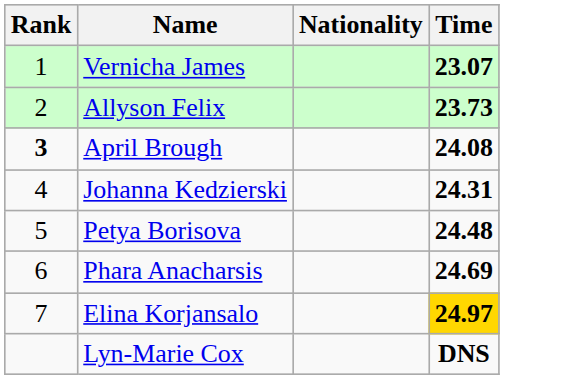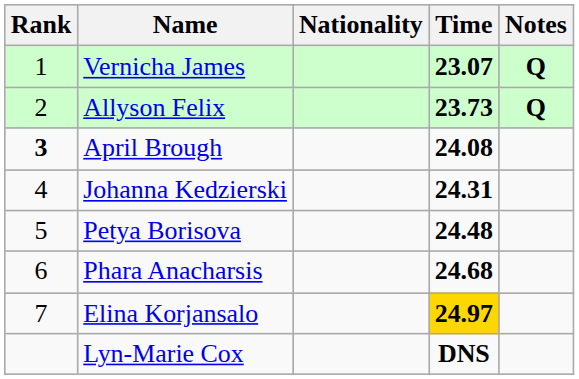 <table class="wikitable sortable" style="text-align:center">
 <tr>
 <th>Rank</th>
 <th>Name</th>
 <th>Nationality</th>
 <th>Time</th>
+<th>Notes</th>
 </tr>
 <tr bgcolor=ccffcc>
 <td>1</td>
 <td align=left><a href='#'>Vernicha James</a></td>
 <td align=left></td>
 <td><strong>23.07</strong></td>
+<td><strong>Q</strong></td>
 </tr>
 <tr bgcolor=ccffcc>
 <td>2</td>
 <td align=left><a href='#'>Allyson Felix</a></td>
 <td align=left></td>
 <td><strong>23.73</strong></td>
+<td><strong>Q</strong></td>
 </tr>
 <tr>
 <td><strong>3</strong></td>
 <td align=left><a href='#'>April Brough</a></td>
 <td align=left></td>
 <td><strong>24.08</strong></td>
+<td></td>
 </tr>
 <tr>
 <td>4</td>
 <td align=left><a href='#'>Johanna Kedzierski</a></td>
 <td align=left></td>
 <td><strong>24.31</strong></td>
+<td></td>
 </tr>
 <tr>
 <td>5</td>
 <td align=left><a href='#'>Petya Borisova</a></td>
 <td align=left></td>
 <td><strong>24.48</strong></td>
+<td></td>
 </tr>
 <tr>
 <td>6</td>
 <td align=left><a href='#'>Phara Anacharsis</a></td>
 <td align=left></td>
-<td><strong>24.69</strong></td>
+<td><strong>24.68</strong></td>
+<td></td>
 </tr>
 <tr>
 <td>7</td>
 <td align=left><a href='#'>Elina Korjansalo</a></td>
 <td align=left></td>
 <td style="background: gold;"><strong>24.97</strong></td>
+<td></td>
 </tr>
 <tr>
 <td></td>
 <td align=left><a href='#'>Lyn-Marie Cox</a></td>
 <td align=left></td>
 <td><strong>DNS</strong></td>
+<td></td>
 </tr>
 </table>
